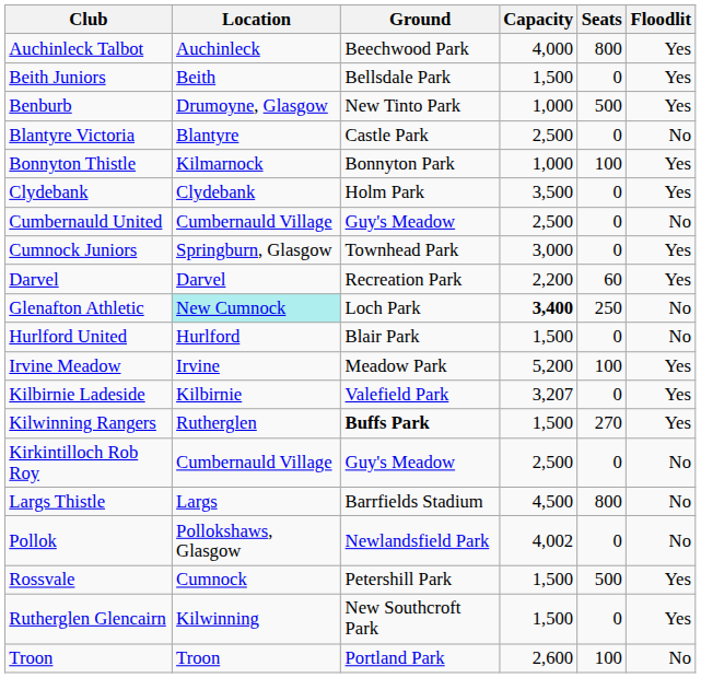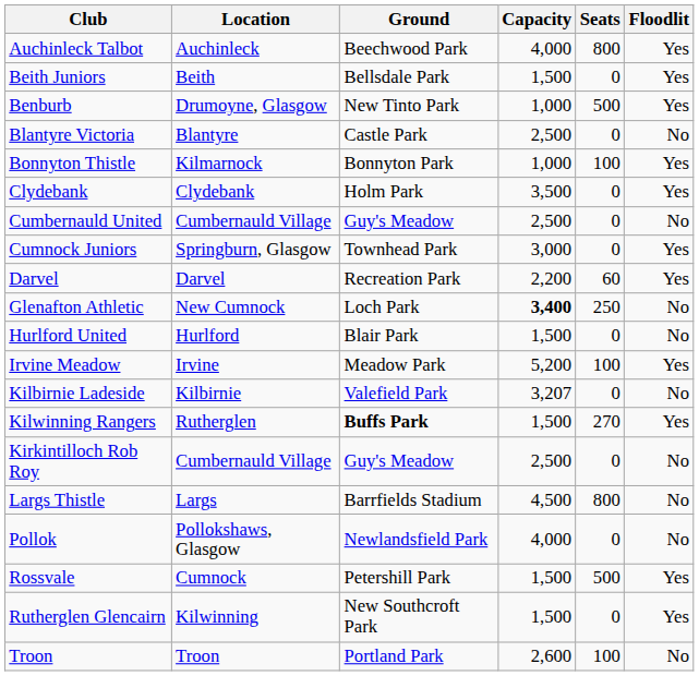 <table class="wikitable sortable">
 <tr>
 <th>Club</th>
 <th>Location</th>
 <th>Ground</th>
 <th data-sort-type="number">Capacity</th>
 <th data-sort-type="number">Seats</th>
 <th>Floodlit</th>
 </tr>
 <tr>
 <td><a href='#'>Auchinleck Talbot</a> </td>
 <td><a href='#'>Auchinleck</a></td>
 <td>Beechwood Park</td>
 <td align=right>4,000</td>
 <td align=right>800</td>
 <td align=right>Yes</td>
 </tr>
 <tr>
 <td><a href='#'>Beith Juniors</a></td>
 <td><a href='#'>Beith</a></td>
 <td>Bellsdale Park</td>
 <td align=right>1,500</td>
 <td align=right>0</td>
 <td align=right>Yes</td>
 </tr>
 <tr>
 <td><a href='#'>Benburb</a></td>
 <td><a href='#'>Drumoyne</a>, <a href='#'>Glasgow</a></td>
 <td>New Tinto Park</td>
 <td align=right>1,000</td>
 <td align=right>500</td>
 <td align=right>Yes</td>
 </tr>
 <tr>
 <td><a href='#'>Blantyre Victoria</a></td>
 <td><a href='#'>Blantyre</a></td>
 <td>Castle Park</td>
 <td align=right>2,500</td>
 <td align=right>0</td>
 <td align=right>No</td>
 </tr>
 <tr>
 <td><a href='#'>Bonnyton Thistle</a></td>
 <td><a href='#'>Kilmarnock</a></td>
 <td>Bonnyton Park</td>
 <td align=right>1,000</td>
 <td align=right>100</td>
 <td align=right>Yes</td>
 </tr>
 <tr>
 <td><a href='#'>Clydebank</a> </td>
 <td><a href='#'>Clydebank</a></td>
 <td>Holm Park</td>
 <td align=right>3,500</td>
 <td align=right>0</td>
 <td align=right>Yes</td>
 </tr>
 <tr>
 <td><a href='#'>Cumbernauld United</a></td>
 <td><a href='#'>Cumbernauld Village</a></td>
 <td><a href='#'>Guy's Meadow</a></td>
 <td align=right>2,500</td>
 <td align=right>0</td>
 <td align=right>No</td>
 </tr>
 <tr>
 <td><a href='#'>Cumnock Juniors</a> </td>
 <td><a href='#'>Springburn</a>, Glasgow</td>
 <td>Townhead Park</td>
 <td align=right>3,000</td>
 <td align=right>0</td>
 <td align=right>Yes</td>
 </tr>
 <tr>
 <td><a href='#'>Darvel</a> </td>
 <td><a href='#'>Darvel</a></td>
 <td>Recreation Park</td>
 <td align=right>2,200</td>
 <td align=right>60</td>
 <td align=right>Yes</td>
 </tr>
 <tr>
 <td><a href='#'>Glenafton Athletic</a></td>
-<td style="background: paleturquoise;"><a href='#'>New Cumnock</a></td>
+<td><a href='#'>New Cumnock</a></td>
 <td>Loch Park</td>
 <td align=right><strong>3,400</strong></td>
 <td align=right>250</td>
 <td align=right>No</td>
 </tr>
 <tr>
 <td><a href='#'>Hurlford United</a></td>
 <td><a href='#'>Hurlford</a></td>
 <td>Blair Park</td>
 <td align=right>1,500</td>
 <td align=right>0</td>
 <td align=right>No</td>
 </tr>
 <tr>
 <td><a href='#'>Irvine Meadow</a> </td>
 <td><a href='#'>Irvine</a></td>
 <td>Meadow Park</td>
 <td align=right>5,200</td>
 <td align=right>100</td>
 <td align=right>Yes</td>
 </tr>
 <tr>
 <td><a href='#'>Kilbirnie Ladeside</a></td>
 <td><a href='#'>Kilbirnie</a></td>
 <td><a href='#'>Valefield Park</a></td>
 <td align=right>3,207</td>
 <td align=right>0</td>
-<td align=right>Yes</td>
+<td align=right>No</td>
 </tr>
 <tr>
 <td><a href='#'>Kilwinning Rangers</a></td>
 <td><a href='#'>Rutherglen</a></td>
 <td><strong>Buffs Park</strong></td>
 <td align=right>1,500</td>
 <td align=right>270</td>
 <td align=right>Yes</td>
 </tr>
 <tr>
 <td><a href='#'>Kirkintilloch Rob Roy</a></td>
 <td><a href='#'>Cumbernauld Village</a></td>
 <td><a href='#'>Guy's Meadow</a></td>
 <td align=right>2,500</td>
 <td align=right>0</td>
 <td align=right>No</td>
 </tr>
 <tr>
 <td><a href='#'>Largs Thistle</a></td>
 <td><a href='#'>Largs</a></td>
 <td>Barrfields Stadium</td>
 <td align=right>4,500</td>
 <td align=right>800</td>
 <td align=right>No</td>
 </tr>
 <tr>
 <td><a href='#'>Pollok</a></td>
 <td><a href='#'>Pollokshaws</a>, Glasgow</td>
 <td><a href='#'>Newlandsfield Park</a></td>
-<td align=right>4,002</td>
+<td align=right>4,000</td>
 <td align=right>0</td>
 <td align=right>No</td>
 </tr>
 <tr>
 <td><a href='#'>Rossvale</a></td>
 <td><a href='#'>Cumnock</a></td>
 <td>Petershill Park</td>
 <td align=right>1,500</td>
 <td align=right>500</td>
 <td align=right>Yes</td>
 </tr>
 <tr>
 <td><a href='#'>Rutherglen Glencairn</a></td>
 <td><a href='#'>Kilwinning</a></td>
 <td>New Southcroft Park</td>
 <td align=right>1,500</td>
 <td align=right>0</td>
 <td align=right>Yes</td>
 </tr>
 <tr>
 <td><a href='#'>Troon</a></td>
 <td><a href='#'>Troon</a></td>
 <td><a href='#'>Portland Park</a></td>
 <td align=right>2,600</td>
 <td align=right>100</td>
 <td align=right>No</td>
 </tr>
 </table>
